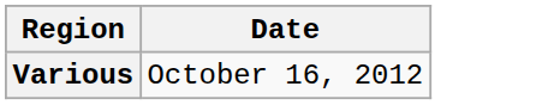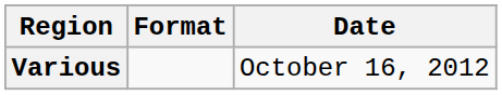 <table class="wikitable plainrowheaders unsortable">
 <tr>
 <th scope="col">Region</th>
+<th scope="col">Format</th>
 <th scope="col">Date</th>
 </tr>
 <tr>
 <th scope="row">Various</th>
+<td></td>
 <td>October 16, 2012</td>
 </tr>
 </table>
